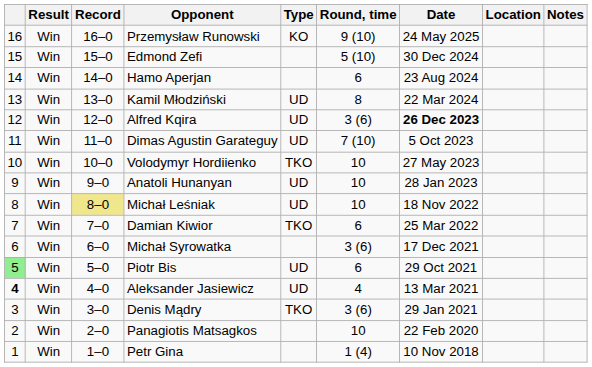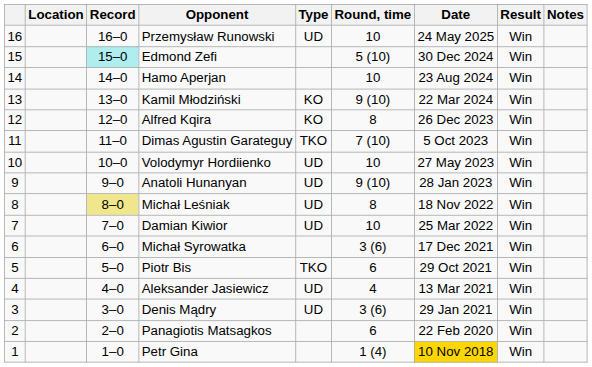 <table class="wikitable" style="text-align:center">
 <tr>
 <th></th>
-<th>Result</th>
+<th>Location</th>
 <th>Record</th>
 <th>Opponent</th>
 <th>Type</th>
 <th>Round, time</th>
 <th>Date</th>
-<th>Location</th>
+<th>Result</th>
 <th>Notes</th>
 </tr>
 <tr>
 <td>16</td>
-<td>Win</td>
+<td style="text-align:left;"></td>
 <td>16–0</td>
 <td style="text-align:left;">Przemysław Runowski</td>
-<td>KO</td>
-<td>9 (10) </td>
+<td>UD</td>
+<td>10</td>
 <td>24 May 2025</td>
-<td style="text-align:left;"></td>
+<td>Win</td>
 <td style="text-align:left;"></td>
 </tr>
 <tr>
 <td>15</td>
-<td>Win</td>
-<td>15–0</td>
+<td style="text-align:left;"></td>
+<td style="background: paleturquoise;">15–0</td>
 <td style="text-align:left;">Edmond Zefi</td>
 <td></td>
 <td>5 (10) </td>
 <td>30 Dec 2024</td>
-<td style="text-align:left;"></td>
+<td>Win</td>
 <td style="text-align:left;"></td>
 </tr>
 <tr>
 <td>14</td>
-<td>Win</td>
+<td style="text-align:left;"></td>
 <td>14–0</td>
 <td style="text-align:left;">Hamo Aperjan</td>
 <td></td>
-<td>6</td>
+<td>10</td>
 <td>23 Aug 2024</td>
-<td style="text-align:left;"></td>
+<td>Win</td>
 <td></td>
 </tr>
 <tr>
 <td>13</td>
-<td>Win</td>
+<td style="text-align:left;"></td>
 <td>13–0</td>
 <td style="text-align:left;">Kamil Młodziński</td>
-<td>UD</td>
-<td>8</td>
+<td>KO</td>
+<td>9 (10) </td>
 <td>22 Mar 2024</td>
-<td style="text-align:left;"></td>
+<td>Win</td>
 <td></td>
 </tr>
 <tr>
 <td>12</td>
-<td>Win</td>
+<td style="text-align:left;"></td>
 <td>12–0</td>
 <td style="text-align:left;">Alfred Kqira</td>
-<td>UD</td>
-<td>3 (6) </td>
-<td><strong>26 Dec 2023</strong></td>
-<td style="text-align:left;"></td>
+<td>KO</td>
+<td>8</td>
+<td>26 Dec 2023</td>
+<td>Win</td>
 <td></td>
 </tr>
 <tr>
 <td>11</td>
-<td>Win</td>
+<td style="text-align:left;"></td>
 <td>11–0</td>
 <td style="text-align:left;">Dimas Agustin Garateguy</td>
-<td>UD</td>
+<td>TKO</td>
 <td>7 (10) </td>
 <td>5 Oct 2023</td>
-<td style="text-align:left;"></td>
+<td>Win</td>
 <td style="text-align:left;"></td>
 </tr>
 <tr>
 <td>10</td>
-<td>Win</td>
+<td style="text-align:left;"></td>
 <td>10–0</td>
 <td style="text-align:left;">Volodymyr Hordiienko</td>
-<td>TKO</td>
+<td>UD</td>
 <td>10</td>
 <td>27 May 2023</td>
-<td style="text-align:left;"></td>
+<td>Win</td>
 <td></td>
 </tr>
 <tr>
 <td>9</td>
-<td>Win</td>
+<td style="text-align:left;"></td>
 <td>9–0</td>
 <td style="text-align:left;">Anatoli Hunanyan</td>
 <td>UD</td>
-<td>10</td>
+<td>9 (10) </td>
 <td>28 Jan 2023</td>
-<td style="text-align:left;"></td>
+<td>Win</td>
 <td></td>
 </tr>
 <tr>
 <td>8</td>
-<td>Win</td>
+<td style="text-align:left;"></td>
 <td style="background: khaki;">8–0</td>
 <td style="text-align:left;">Michał Leśniak</td>
 <td>UD</td>
-<td>10</td>
+<td>8</td>
 <td>18 Nov 2022</td>
-<td style="text-align:left;"></td>
+<td>Win</td>
 <td style="text-align:left;"></td>
 </tr>
 <tr>
 <td>7</td>
-<td>Win</td>
+<td style="text-align:left;"></td>
 <td>7–0</td>
 <td style="text-align:left;">Damian Kiwior</td>
-<td>TKO</td>
-<td>6</td>
+<td>UD</td>
+<td>10</td>
 <td>25 Mar 2022</td>
-<td style="text-align:left;"></td>
+<td>Win</td>
 <td style="text-align:left;"></td>
 </tr>
 <tr>
 <td>6</td>
-<td>Win</td>
+<td style="text-align:left;"></td>
 <td>6–0</td>
 <td style="text-align:left;">Michał Syrowatka</td>
 <td></td>
 <td>3 (6) </td>
 <td>17 Dec 2021</td>
-<td style="text-align:left;"></td>
+<td>Win</td>
 <td></td>
 </tr>
 <tr>
-<td style="background: lightgreen;">5</td>
-<td>Win</td>
+<td>5</td>
+<td style="text-align:left;"></td>
 <td>5–0</td>
 <td style="text-align:left;">Piotr Bis</td>
-<td>UD</td>
+<td>TKO</td>
 <td>6</td>
 <td>29 Oct 2021</td>
-<td style="text-align:left;"></td>
+<td>Win</td>
 <td></td>
 </tr>
 <tr>
-<td><strong>4</strong></td>
-<td>Win</td>
+<td>4</td>
+<td style="text-align:left;"></td>
 <td>4–0</td>
 <td style="text-align:left;">Aleksander Jasiewicz</td>
 <td>UD</td>
 <td>4</td>
 <td>13 Mar 2021</td>
-<td style="text-align:left;"></td>
+<td>Win</td>
 <td></td>
 </tr>
 <tr>
 <td>3</td>
-<td>Win</td>
+<td style="text-align:left;"></td>
 <td>3–0</td>
 <td style="text-align:left;">Denis Mądry</td>
-<td>TKO</td>
+<td>UD</td>
 <td>3 (6) </td>
 <td>29 Jan 2021</td>
-<td style="text-align:left;"></td>
+<td>Win</td>
 <td></td>
 </tr>
 <tr>
 <td>2</td>
-<td>Win</td>
+<td style="text-align:left;"></td>
 <td>2–0</td>
 <td style="text-align:left;">Panagiotis Matsagkos</td>
 <td></td>
-<td>10</td>
+<td>6</td>
 <td>22 Feb 2020</td>
-<td style="text-align:left;"></td>
+<td>Win</td>
 <td></td>
 </tr>
 <tr>
 <td>1</td>
-<td>Win</td>
+<td style="text-align:left;"></td>
 <td>1–0</td>
 <td style="text-align:left;">Petr Gina</td>
 <td></td>
 <td>1 (4) </td>
-<td>10 Nov 2018</td>
-<td style="text-align:left;"></td>
+<td style="background: gold;">10 Nov 2018</td>
+<td>Win</td>
 <td></td>
 </tr>
 </table>
